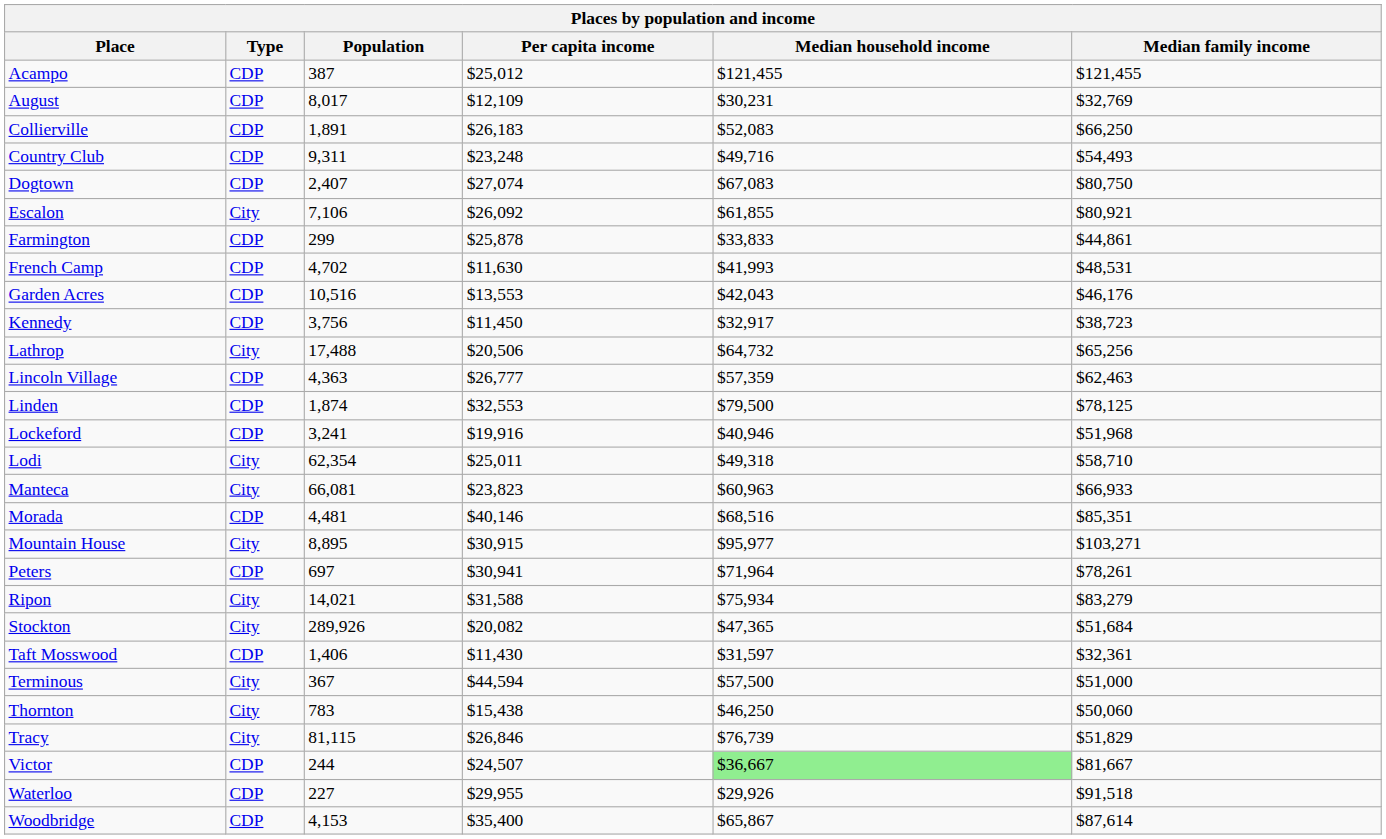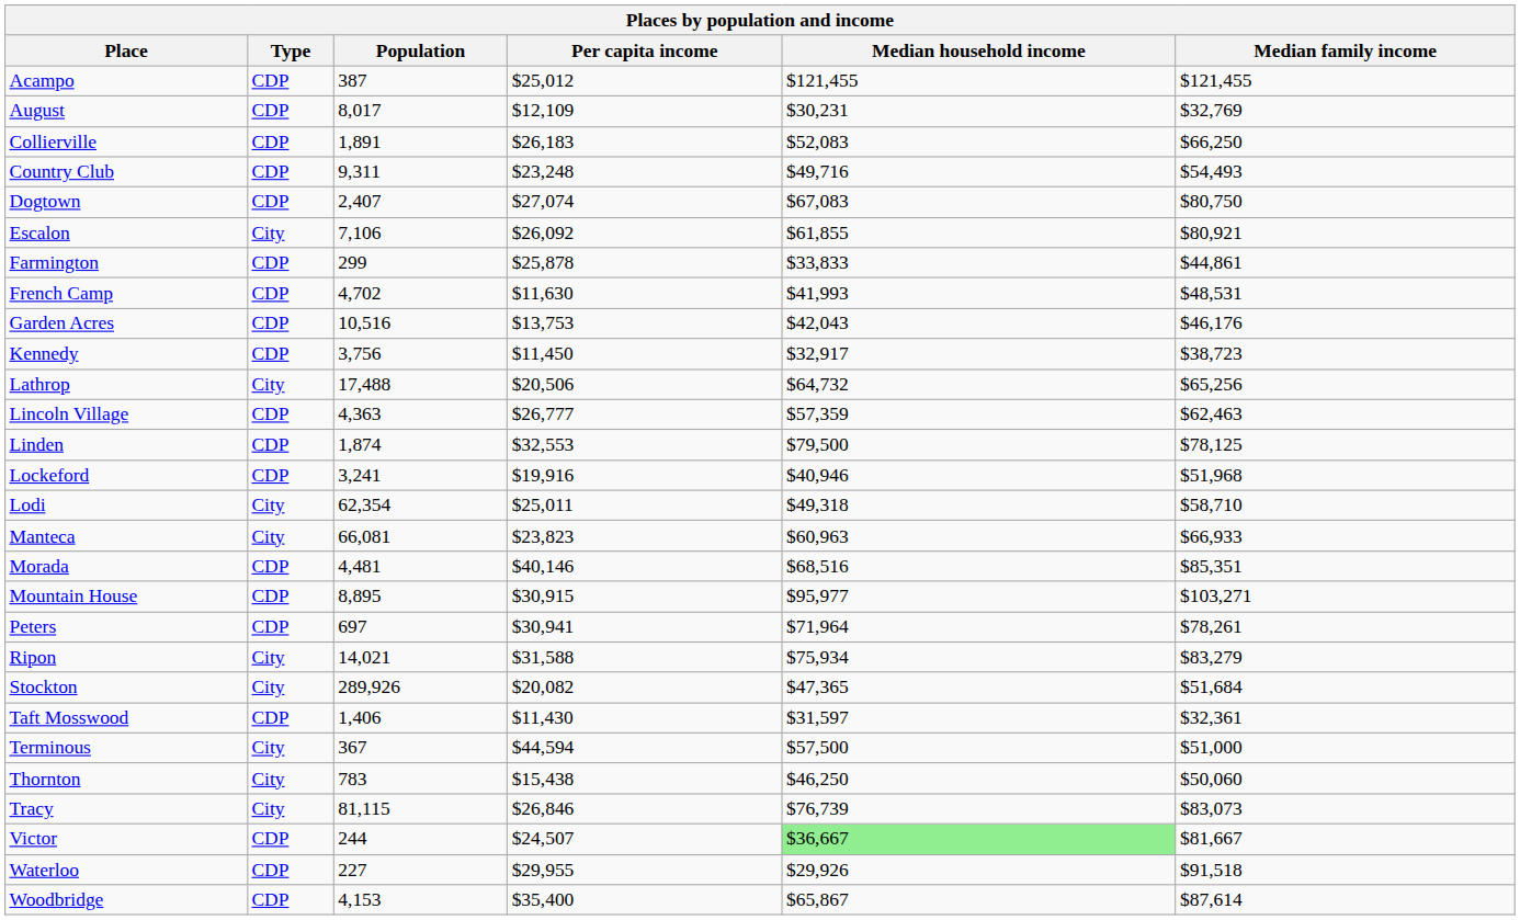 <table class="wikitable collapsible collapsed sortable" style="width: 100%;">
 <tr>
 <th colspan=6>Places by population and income</th>
 </tr>
 <tr>
 <th>Place</th>
 <th>Type</th>
 <th>Population</th>
 <th data-sort-type="currency">Per capita income</th>
 <th data-sort-type="currency">Median household income</th>
 <th data-sort-type="currency">Median family income</th>
 </tr>
 <tr>
 <td><a href='#'>Acampo</a></td>
 <td><a href='#'>CDP</a></td>
 <td>387</td>
 <td>$25,012</td>
 <td>$121,455</td>
 <td>$121,455</td>
 </tr>
 <tr>
 <td><a href='#'>August</a></td>
 <td><a href='#'>CDP</a></td>
 <td>8,017</td>
 <td>$12,109</td>
 <td>$30,231</td>
 <td>$32,769</td>
 </tr>
 <tr>
 <td><a href='#'>Collierville</a></td>
 <td><a href='#'>CDP</a></td>
 <td>1,891</td>
 <td>$26,183</td>
 <td>$52,083</td>
 <td>$66,250</td>
 </tr>
 <tr>
 <td><a href='#'>Country Club</a></td>
 <td><a href='#'>CDP</a></td>
 <td>9,311</td>
 <td>$23,248</td>
 <td>$49,716</td>
 <td>$54,493</td>
 </tr>
 <tr>
 <td><a href='#'>Dogtown</a></td>
 <td><a href='#'>CDP</a></td>
 <td>2,407</td>
 <td>$27,074</td>
 <td>$67,083</td>
 <td>$80,750</td>
 </tr>
 <tr>
 <td><a href='#'>Escalon</a></td>
 <td><a href='#'>City</a></td>
 <td>7,106</td>
 <td>$26,092</td>
 <td>$61,855</td>
 <td>$80,921</td>
 </tr>
 <tr>
 <td><a href='#'>Farmington</a></td>
 <td><a href='#'>CDP</a></td>
 <td>299</td>
 <td>$25,878</td>
 <td>$33,833</td>
 <td>$44,861</td>
 </tr>
 <tr>
 <td><a href='#'>French Camp</a></td>
 <td><a href='#'>CDP</a></td>
 <td>4,702</td>
 <td>$11,630</td>
 <td>$41,993</td>
 <td>$48,531</td>
 </tr>
 <tr>
 <td><a href='#'>Garden Acres</a></td>
 <td><a href='#'>CDP</a></td>
 <td>10,516</td>
-<td>$13,553</td>
+<td>$13,753</td>
 <td>$42,043</td>
 <td>$46,176</td>
 </tr>
 <tr>
 <td><a href='#'>Kennedy</a></td>
 <td><a href='#'>CDP</a></td>
 <td>3,756</td>
 <td>$11,450</td>
 <td>$32,917</td>
 <td>$38,723</td>
 </tr>
 <tr>
 <td><a href='#'>Lathrop</a></td>
 <td><a href='#'>City</a></td>
 <td>17,488</td>
 <td>$20,506</td>
 <td>$64,732</td>
 <td>$65,256</td>
 </tr>
 <tr>
 <td><a href='#'>Lincoln Village</a></td>
 <td><a href='#'>CDP</a></td>
 <td>4,363</td>
 <td>$26,777</td>
 <td>$57,359</td>
 <td>$62,463</td>
 </tr>
 <tr>
 <td><a href='#'>Linden</a></td>
 <td><a href='#'>CDP</a></td>
 <td>1,874</td>
 <td>$32,553</td>
 <td>$79,500</td>
 <td>$78,125</td>
 </tr>
 <tr>
 <td><a href='#'>Lockeford</a></td>
 <td><a href='#'>CDP</a></td>
 <td>3,241</td>
 <td>$19,916</td>
 <td>$40,946</td>
 <td>$51,968</td>
 </tr>
 <tr>
 <td><a href='#'>Lodi</a></td>
 <td><a href='#'>City</a></td>
 <td>62,354</td>
 <td>$25,011</td>
 <td>$49,318</td>
 <td>$58,710</td>
 </tr>
 <tr>
 <td><a href='#'>Manteca</a></td>
 <td><a href='#'>City</a></td>
 <td>66,081</td>
 <td>$23,823</td>
 <td>$60,963</td>
 <td>$66,933</td>
 </tr>
 <tr>
 <td><a href='#'>Morada</a></td>
 <td><a href='#'>CDP</a></td>
 <td>4,481</td>
 <td>$40,146</td>
 <td>$68,516</td>
 <td>$85,351</td>
 </tr>
 <tr>
 <td><a href='#'>Mountain House</a></td>
-<td><a href='#'>City</a></td>
+<td><a href='#'>CDP</a></td>
 <td>8,895</td>
 <td>$30,915</td>
 <td>$95,977</td>
 <td>$103,271</td>
 </tr>
 <tr>
 <td><a href='#'>Peters</a></td>
 <td><a href='#'>CDP</a></td>
 <td>697</td>
 <td>$30,941</td>
 <td>$71,964</td>
 <td>$78,261</td>
 </tr>
 <tr>
 <td><a href='#'>Ripon</a></td>
 <td><a href='#'>City</a></td>
 <td>14,021</td>
 <td>$31,588</td>
 <td>$75,934</td>
 <td>$83,279</td>
 </tr>
 <tr>
 <td><a href='#'>Stockton</a></td>
 <td><a href='#'>City</a></td>
 <td>289,926</td>
 <td>$20,082</td>
 <td>$47,365</td>
 <td>$51,684</td>
 </tr>
 <tr>
 <td><a href='#'>Taft Mosswood</a></td>
 <td><a href='#'>CDP</a></td>
 <td>1,406</td>
 <td>$11,430</td>
 <td>$31,597</td>
 <td>$32,361</td>
 </tr>
 <tr>
 <td><a href='#'>Terminous</a></td>
 <td><a href='#'>City</a></td>
 <td>367</td>
 <td>$44,594</td>
 <td>$57,500</td>
 <td>$51,000</td>
 </tr>
 <tr>
 <td><a href='#'>Thornton</a></td>
 <td><a href='#'>City</a></td>
 <td>783</td>
 <td>$15,438</td>
 <td>$46,250</td>
 <td>$50,060</td>
 </tr>
 <tr>
 <td><a href='#'>Tracy</a></td>
 <td><a href='#'>City</a></td>
 <td>81,115</td>
 <td>$26,846</td>
 <td>$76,739</td>
-<td>$51,829</td>
+<td>$83,073</td>
 </tr>
 <tr>
 <td><a href='#'>Victor</a></td>
 <td><a href='#'>CDP</a></td>
 <td>244</td>
 <td>$24,507</td>
 <td style="background: lightgreen;">$36,667</td>
 <td>$81,667</td>
 </tr>
 <tr>
 <td><a href='#'>Waterloo</a></td>
 <td><a href='#'>CDP</a></td>
 <td>227</td>
 <td>$29,955</td>
 <td>$29,926</td>
 <td>$91,518</td>
 </tr>
 <tr>
 <td><a href='#'>Woodbridge</a></td>
 <td><a href='#'>CDP</a></td>
 <td>4,153</td>
 <td>$35,400</td>
 <td>$65,867</td>
 <td>$87,614</td>
 </tr>
 </table>
